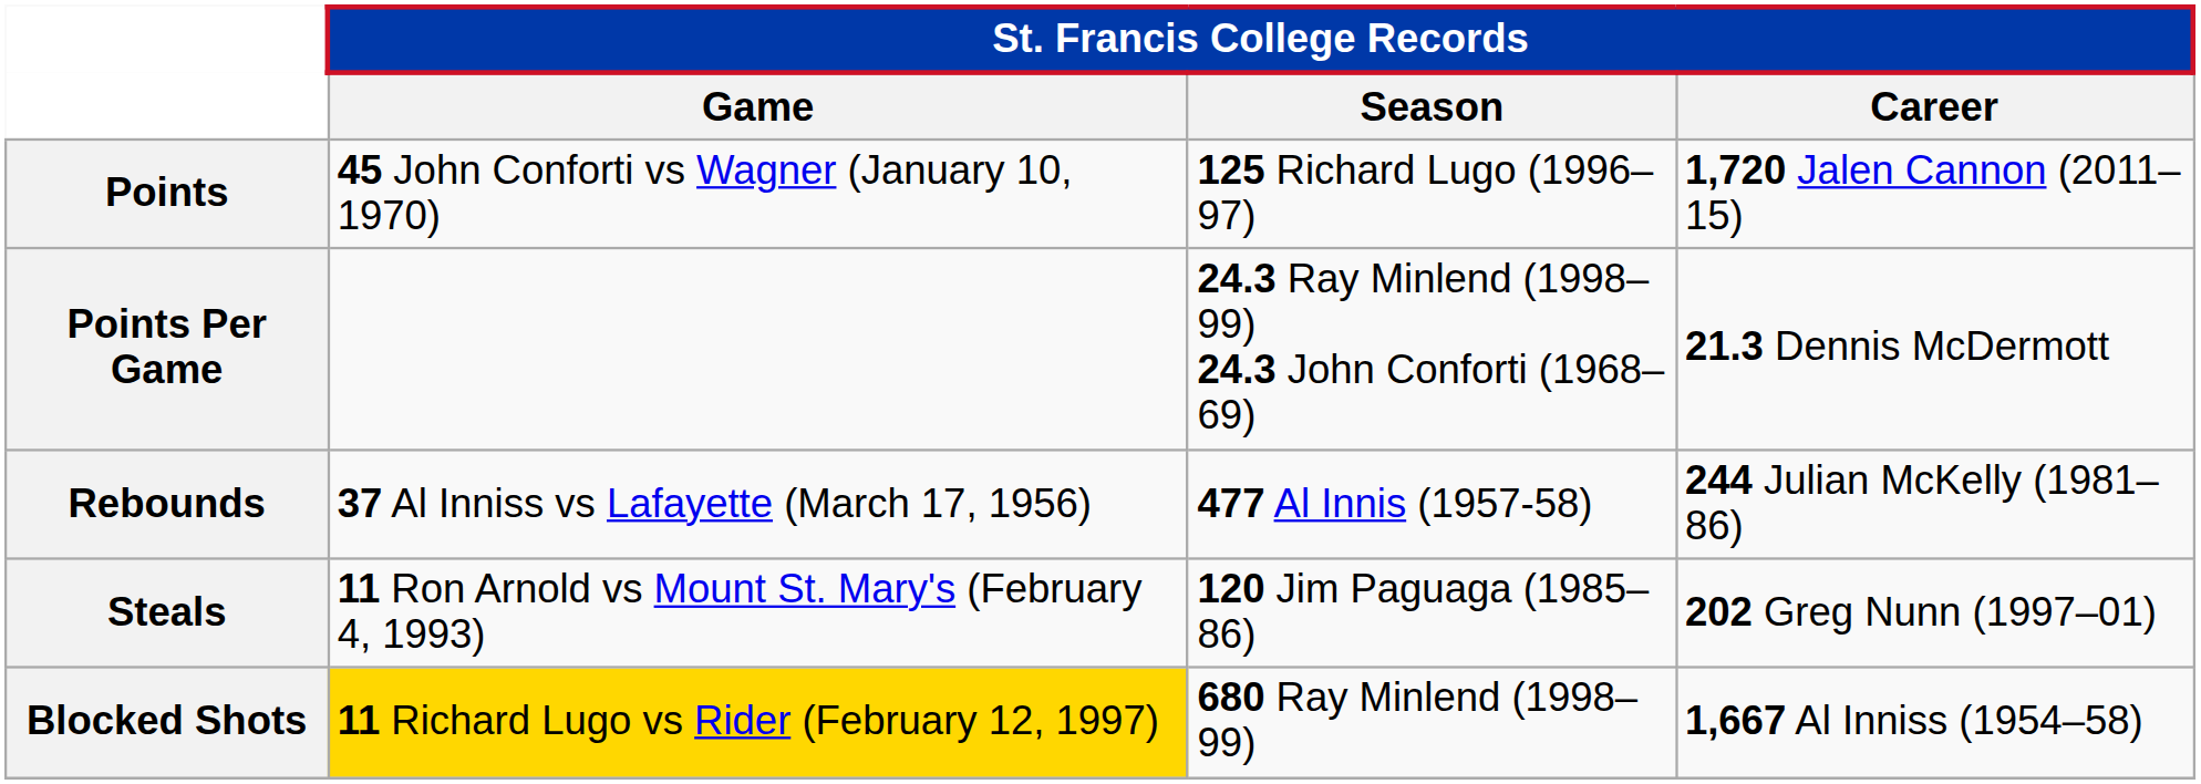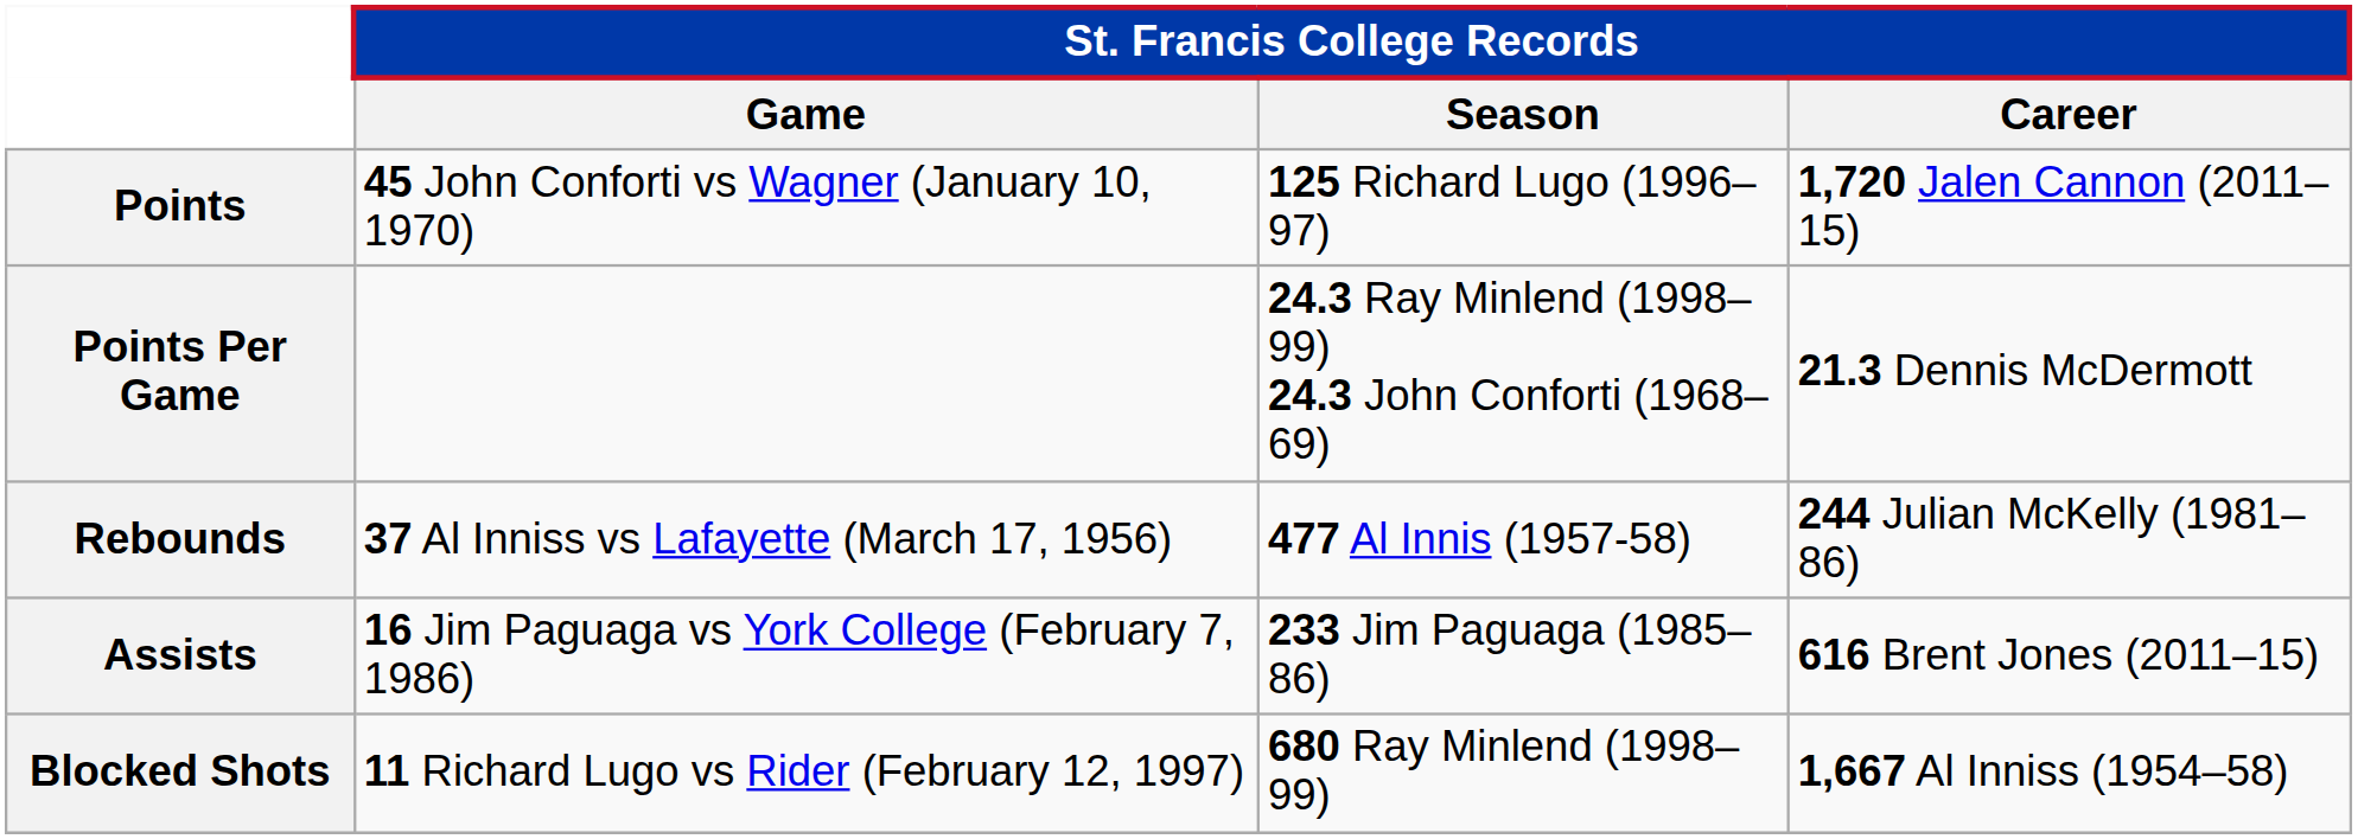 <table class="wikitable">
 <tr>
 <th colspan=1 style="background:white; border-top-style:hidden; border-left-style:hidden;"></th>
 <th colspan=3 style="background:#0038A8; border: 2px solid #CE1126;;color:#FFFFFF;"><strong>St. Francis College Records</strong></th>
 </tr>
 <tr>
 <th colspan=1 style="background:white; border-top-style:hidden; border-left-style:hidden;"></th>
 <th scope="col">Game</th>
 <th scope="col">Season</th>
 <th scope="col">Career</th>
 </tr>
 <tr>
 <th scope="row">Points</th>
 <td><strong>45</strong> John Conforti vs <a href='#'>Wagner</a> (January 10, 1970)</td>
 <td><strong>125</strong> Richard Lugo (1996–97)</td>
 <td><strong>1,720</strong> <a href='#'>Jalen Cannon</a> (2011–15)</td>
 </tr>
 <tr>
 <th scope="row">Points Per Game</th>
 <td></td>
 <td><strong>24.3</strong> Ray Minlend (1998–99)<br><strong>24.3</strong> John Conforti (1968–69)</td>
 <td><strong>21.3</strong> Dennis McDermott</td>
 </tr>
 <tr>
 <th scope="row">Rebounds</th>
 <td><strong>37</strong> Al Inniss vs <a href='#'>Lafayette</a> (March 17, 1956)</td>
 <td><strong>477</strong> <a href='#'>Al Innis</a> (1957-58)</td>
 <td><strong>244</strong> Julian McKelly (1981–86)</td>
 </tr>
 <tr>
-<th scope="row">Steals</th>
-<td><strong>11</strong> Ron Arnold vs <a href='#'>Mount St. Mary's</a> (February 4, 1993)</td>
-<td><strong>120</strong> Jim Paguaga (1985–86)</td>
-<td><strong>202</strong> Greg Nunn (1997–01)</td>
+<th scope="row">Assists</th>
+<td><strong>16</strong> Jim Paguaga vs <a href='#'>York College</a> (February 7, 1986)</td>
+<td><strong>233</strong> Jim Paguaga (1985–86)</td>
+<td><strong>616</strong> Brent Jones (2011–15)</td>
 </tr>
 <tr>
 <th scope="row">Blocked Shots</th>
-<td style="background: gold;"><strong>11</strong> Richard Lugo vs <a href='#'>Rider</a> (February 12, 1997)</td>
+<td><strong>11</strong> Richard Lugo vs <a href='#'>Rider</a> (February 12, 1997)</td>
 <td><strong>680</strong> Ray Minlend (1998–99)</td>
 <td><strong>1,667</strong> Al Inniss (1954–58)</td>
 </tr>
 <tr>
 </tr>
 </table>
